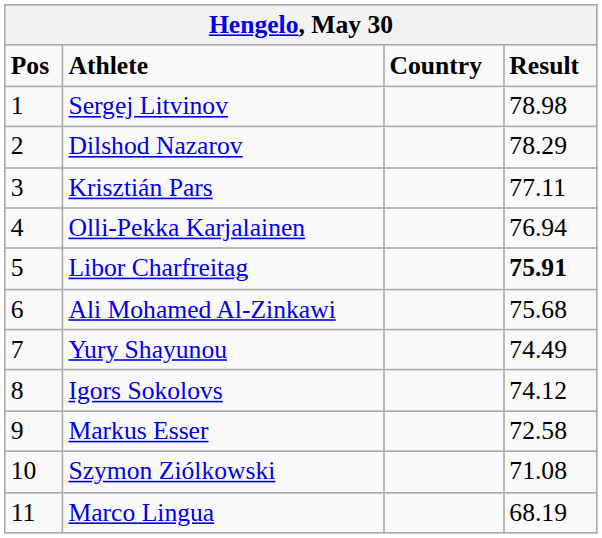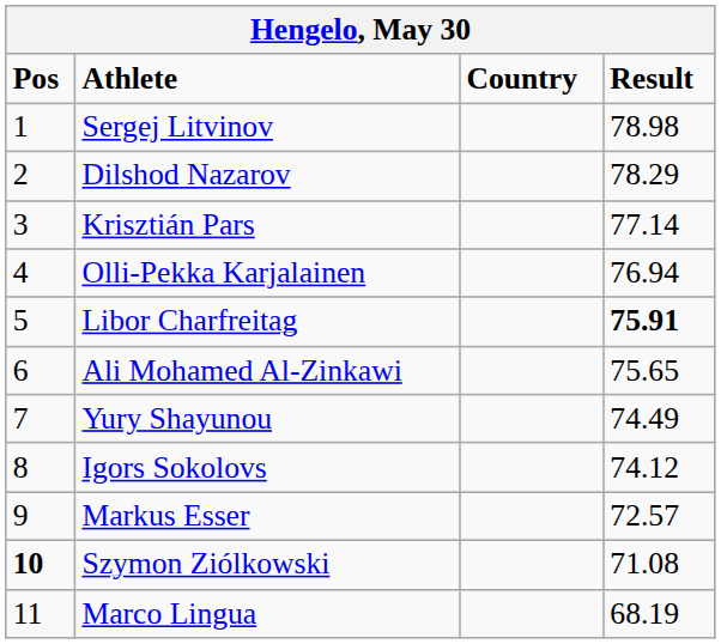 <table class="wikitable collapsible collapsed" width="42%">
 <tr>
 <th colspan="4"> <a href='#'>Hengelo</a>, May 30</th>
 </tr>
 <tr>
 <td><strong>Pos</strong></td>
 <td><strong>Athlete</strong></td>
 <td><strong>Country</strong></td>
 <td><strong>Result</strong></td>
 </tr>
 <tr>
 <td>1</td>
 <td><a href='#'>Sergej Litvinov</a></td>
 <td></td>
 <td>78.98</td>
 </tr>
 <tr>
 <td>2</td>
 <td><a href='#'>Dilshod Nazarov</a></td>
 <td></td>
 <td>78.29</td>
 </tr>
 <tr>
 <td>3</td>
 <td><a href='#'>Krisztián Pars</a></td>
 <td></td>
-<td>77.11</td>
+<td>77.14</td>
 </tr>
 <tr>
 <td>4</td>
 <td><a href='#'>Olli-Pekka Karjalainen</a></td>
 <td></td>
 <td>76.94</td>
 </tr>
 <tr>
 <td>5</td>
 <td><a href='#'>Libor Charfreitag</a></td>
 <td></td>
 <td><strong>75.91</strong></td>
 </tr>
 <tr>
 <td>6</td>
 <td><a href='#'>Ali Mohamed Al-Zinkawi</a></td>
 <td></td>
-<td>75.68</td>
+<td>75.65</td>
 </tr>
 <tr>
 <td>7</td>
 <td><a href='#'>Yury Shayunou</a></td>
 <td></td>
 <td>74.49</td>
 </tr>
 <tr>
 <td>8</td>
 <td><a href='#'>Igors Sokolovs</a></td>
 <td></td>
 <td>74.12</td>
 </tr>
 <tr>
 <td>9</td>
 <td><a href='#'>Markus Esser</a></td>
 <td></td>
-<td>72.58</td>
+<td>72.57</td>
 </tr>
 <tr>
-<td>10</td>
+<td><strong>10</strong></td>
 <td><a href='#'>Szymon Ziólkowski</a></td>
 <td></td>
 <td>71.08</td>
 </tr>
 <tr>
 <td>11</td>
 <td><a href='#'>Marco Lingua</a></td>
 <td></td>
 <td>68.19</td>
 </tr>
 </table>
